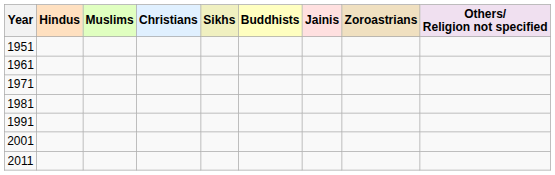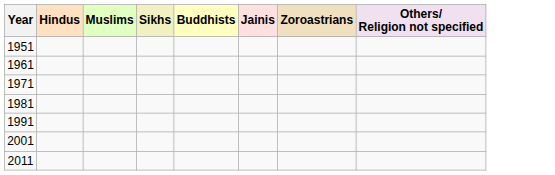 <table class="wikitable sortable" style="text-align: center;">
 <tr>
 <th>Year</th>
 <th style="background:#FFE0C0;">Hindus</th>
 <th style="background:#E0FFC0;">Muslims</th>
-<th style="background:#E0F0FF;">Christians</th>
 <th style="background:#F0F0C0;">Sikhs</th>
 <th style="background:#FFFFC0;">Buddhists</th>
 <th style="background:#FFE0E0;">Jainis</th>
 <th style="background:#F0E0C0;">Zoroastrians</th>
 <th style="background:#F0E0F0;">Others/<br>Religion not specified</th>
 </tr>
 <tr>
 <td>1951</td>
-<td></td>
 <td></td>
 <td></td>
 <td></td>
 <td></td>
 <td></td>
 <td></td>
 <td></td>
 </tr>
 <tr>
 <td>1961</td>
 <td></td>
 <td></td>
 <td></td>
 <td></td>
 <td></td>
 <td></td>
 <td></td>
-<td></td>
 </tr>
 <tr>
 <td>1971</td>
-<td></td>
 <td></td>
 <td></td>
 <td></td>
 <td></td>
 <td></td>
 <td></td>
 <td></td>
 </tr>
 <tr>
 <td>1981</td>
 <td></td>
 <td></td>
 <td></td>
 <td></td>
 <td></td>
 <td></td>
 <td></td>
-<td></td>
 </tr>
 <tr>
 <td>1991</td>
-<td></td>
 <td></td>
 <td></td>
 <td></td>
 <td></td>
 <td></td>
 <td></td>
 <td></td>
 </tr>
 <tr>
 <td>2001</td>
 <td></td>
 <td></td>
 <td></td>
 <td></td>
 <td></td>
 <td></td>
 <td></td>
-<td></td>
 </tr>
 <tr>
 <td>2011</td>
 <td></td>
 <td></td>
 <td></td>
 <td></td>
 <td></td>
 <td></td>
 <td></td>
-<td></td>
 </tr>
 </table>
